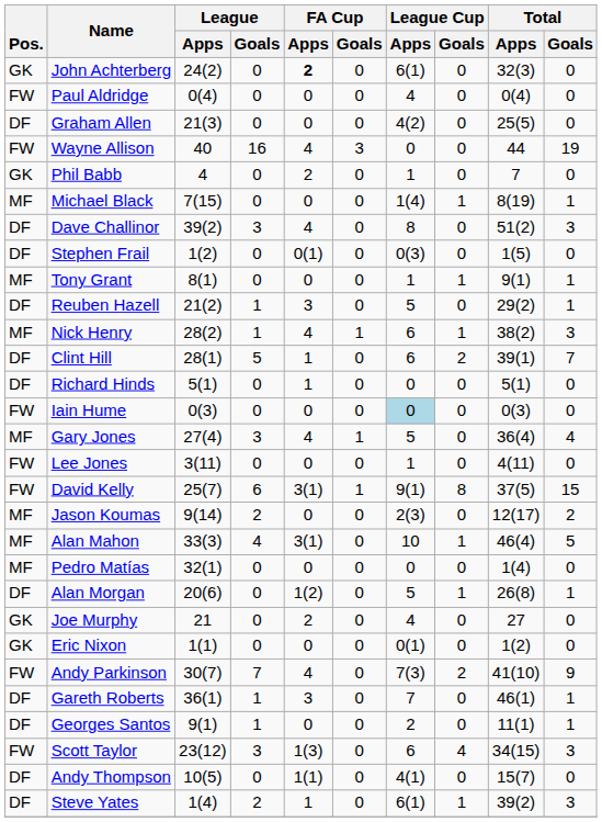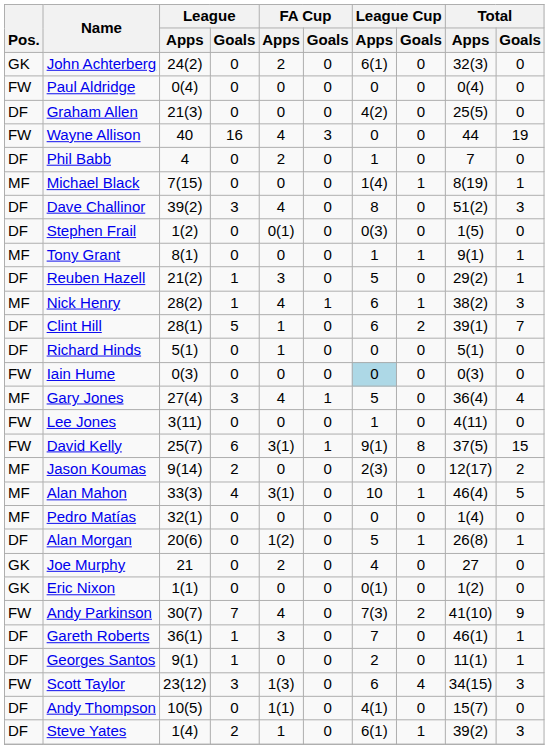 <table class="wikitable" style="text-align:center">
 <tr>
 <th rowspan="2" valign="bottom">Pos.</th>
 <th rowspan="2">Name</th>
 <th colspan="2" width="85">League</th>
 <th colspan="2" width="85">FA Cup</th>
 <th colspan="2" width="85">League Cup</th>
 <th colspan="2" width="85">Total</th>
 </tr>
 <tr>
 <th>Apps</th>
 <th>Goals</th>
 <th>Apps</th>
 <th>Goals</th>
 <th>Apps</th>
 <th>Goals</th>
 <th>Apps</th>
 <th>Goals</th>
 </tr>
 <tr>
 <td align="left">GK</td>
 <td align="left"> <a href='#'>John Achterberg</a></td>
 <td>24(2)</td>
 <td>0</td>
-<td><strong>2</strong></td>
+<td>2</td>
 <td>0</td>
 <td>6(1)</td>
 <td>0</td>
 <td>32(3)</td>
 <td>0</td>
 </tr>
 <tr>
 <td align="left">FW</td>
 <td align="left"> <a href='#'>Paul Aldridge</a></td>
 <td>0(4)</td>
 <td>0</td>
 <td>0</td>
 <td>0</td>
-<td>4</td>
+<td>0</td>
 <td>0</td>
 <td>0(4)</td>
 <td>0</td>
 </tr>
 <tr>
 <td align="left">DF</td>
 <td align="left"> <a href='#'>Graham Allen</a></td>
 <td>21(3)</td>
 <td>0</td>
 <td>0</td>
 <td>0</td>
 <td>4(2)</td>
 <td>0</td>
 <td>25(5)</td>
 <td>0</td>
 </tr>
 <tr>
 <td align="left">FW</td>
 <td align="left"> <a href='#'>Wayne Allison</a></td>
 <td>40</td>
 <td>16</td>
 <td>4</td>
 <td>3</td>
 <td>0</td>
 <td>0</td>
 <td>44</td>
 <td>19</td>
 </tr>
 <tr>
-<td align="left">GK</td>
+<td align="left">DF</td>
 <td align="left"> <a href='#'>Phil Babb</a></td>
 <td>4</td>
 <td>0</td>
 <td>2</td>
 <td>0</td>
 <td>1</td>
 <td>0</td>
 <td>7</td>
 <td>0</td>
 </tr>
 <tr>
 <td align="left">MF</td>
 <td align="left"> <a href='#'>Michael Black</a></td>
 <td>7(15)</td>
 <td>0</td>
 <td>0</td>
 <td>0</td>
 <td>1(4)</td>
 <td>1</td>
 <td>8(19)</td>
 <td>1</td>
 </tr>
 <tr>
 <td align="left">DF</td>
 <td align="left"> <a href='#'>Dave Challinor</a></td>
 <td>39(2)</td>
 <td>3</td>
 <td>4</td>
 <td>0</td>
 <td>8</td>
 <td>0</td>
 <td>51(2)</td>
 <td>3</td>
 </tr>
 <tr>
 <td align="left">DF</td>
 <td align="left"> <a href='#'>Stephen Frail</a></td>
 <td>1(2)</td>
 <td>0</td>
 <td>0(1)</td>
 <td>0</td>
 <td>0(3)</td>
 <td>0</td>
 <td>1(5)</td>
 <td>0</td>
 </tr>
 <tr>
 <td align="left">MF</td>
 <td align="left"> <a href='#'>Tony Grant</a></td>
 <td>8(1)</td>
 <td>0</td>
 <td>0</td>
 <td>0</td>
 <td>1</td>
 <td>1</td>
 <td>9(1)</td>
 <td>1</td>
 </tr>
 <tr>
 <td align="left">DF</td>
 <td align="left"> <a href='#'>Reuben Hazell</a></td>
 <td>21(2)</td>
 <td>1</td>
 <td>3</td>
 <td>0</td>
 <td>5</td>
 <td>0</td>
 <td>29(2)</td>
 <td>1</td>
 </tr>
 <tr>
 <td align="left">MF</td>
 <td align="left"> <a href='#'>Nick Henry</a></td>
 <td>28(2)</td>
 <td>1</td>
 <td>4</td>
 <td>1</td>
 <td>6</td>
 <td>1</td>
 <td>38(2)</td>
 <td>3</td>
 </tr>
 <tr>
 <td align="left">DF</td>
 <td align="left"> <a href='#'>Clint Hill</a></td>
 <td>28(1)</td>
 <td>5</td>
 <td>1</td>
 <td>0</td>
 <td>6</td>
 <td>2</td>
 <td>39(1)</td>
 <td>7</td>
 </tr>
 <tr>
 <td align="left">DF</td>
 <td align="left"> <a href='#'>Richard Hinds</a></td>
 <td>5(1)</td>
 <td>0</td>
 <td>1</td>
 <td>0</td>
 <td>0</td>
 <td>0</td>
 <td>5(1)</td>
 <td>0</td>
 </tr>
 <tr>
 <td align="left">FW</td>
 <td align="left"> <a href='#'>Iain Hume</a></td>
 <td>0(3)</td>
 <td>0</td>
 <td>0</td>
 <td>0</td>
 <td style="background: lightblue;">0</td>
 <td>0</td>
 <td>0(3)</td>
 <td>0</td>
 </tr>
 <tr>
 <td align="left">MF</td>
 <td align="left"> <a href='#'>Gary Jones</a></td>
 <td>27(4)</td>
 <td>3</td>
 <td>4</td>
 <td>1</td>
 <td>5</td>
 <td>0</td>
 <td>36(4)</td>
 <td>4</td>
 </tr>
 <tr>
 <td align="left">FW</td>
 <td align="left"> <a href='#'>Lee Jones</a></td>
 <td>3(11)</td>
 <td>0</td>
 <td>0</td>
 <td>0</td>
 <td>1</td>
 <td>0</td>
 <td>4(11)</td>
 <td>0</td>
 </tr>
 <tr>
 <td align="left">FW</td>
 <td align="left"> <a href='#'>David Kelly</a></td>
 <td>25(7)</td>
 <td>6</td>
 <td>3(1)</td>
 <td>1</td>
 <td>9(1)</td>
 <td>8</td>
 <td>37(5)</td>
 <td>15</td>
 </tr>
 <tr>
 <td align="left">MF</td>
 <td align="left"> <a href='#'>Jason Koumas</a></td>
 <td>9(14)</td>
 <td>2</td>
 <td>0</td>
 <td>0</td>
 <td>2(3)</td>
 <td>0</td>
 <td>12(17)</td>
 <td>2</td>
 </tr>
 <tr>
 <td align="left">MF</td>
 <td align="left"> <a href='#'>Alan Mahon</a></td>
 <td>33(3)</td>
 <td>4</td>
 <td>3(1)</td>
 <td>0</td>
 <td>10</td>
 <td>1</td>
 <td>46(4)</td>
 <td>5</td>
 </tr>
 <tr>
 <td align="left">MF</td>
 <td align="left"> <a href='#'>Pedro Matías</a></td>
 <td>32(1)</td>
 <td>0</td>
 <td>0</td>
 <td>0</td>
 <td>0</td>
 <td>0</td>
 <td>1(4)</td>
 <td>0</td>
 </tr>
 <tr>
 <td align="left">DF</td>
 <td align="left"> <a href='#'>Alan Morgan</a></td>
 <td>20(6)</td>
 <td>0</td>
 <td>1(2)</td>
 <td>0</td>
 <td>5</td>
 <td>1</td>
 <td>26(8)</td>
 <td>1</td>
 </tr>
 <tr>
 <td align="left">GK</td>
 <td align="left"> <a href='#'>Joe Murphy</a></td>
 <td>21</td>
 <td>0</td>
 <td>2</td>
 <td>0</td>
 <td>4</td>
 <td>0</td>
 <td>27</td>
 <td>0</td>
 </tr>
 <tr>
 <td align="left">GK</td>
 <td align="left"> <a href='#'>Eric Nixon</a></td>
 <td>1(1)</td>
 <td>0</td>
 <td>0</td>
 <td>0</td>
 <td>0(1)</td>
 <td>0</td>
 <td>1(2)</td>
 <td>0</td>
 </tr>
 <tr>
 <td align="left">FW</td>
 <td align="left"> <a href='#'>Andy Parkinson</a></td>
 <td>30(7)</td>
 <td>7</td>
 <td>4</td>
 <td>0</td>
 <td>7(3)</td>
 <td>2</td>
 <td>41(10)</td>
 <td>9</td>
 </tr>
 <tr>
 <td align="left">DF</td>
 <td align="left"> <a href='#'>Gareth Roberts</a></td>
 <td>36(1)</td>
 <td>1</td>
 <td>3</td>
 <td>0</td>
 <td>7</td>
 <td>0</td>
 <td>46(1)</td>
 <td>1</td>
 </tr>
 <tr>
 <td align="left">DF</td>
 <td align="left"> <a href='#'>Georges Santos</a></td>
 <td>9(1)</td>
 <td>1</td>
 <td>0</td>
 <td>0</td>
 <td>2</td>
 <td>0</td>
 <td>11(1)</td>
 <td>1</td>
 </tr>
 <tr>
 <td align="left">FW</td>
 <td align="left"> <a href='#'>Scott Taylor</a></td>
 <td>23(12)</td>
 <td>3</td>
 <td>1(3)</td>
 <td>0</td>
 <td>6</td>
 <td>4</td>
 <td>34(15)</td>
 <td>3</td>
 </tr>
 <tr>
 <td align="left">DF</td>
 <td align="left"> <a href='#'>Andy Thompson</a></td>
 <td>10(5)</td>
 <td>0</td>
 <td>1(1)</td>
 <td>0</td>
 <td>4(1)</td>
 <td>0</td>
 <td>15(7)</td>
 <td>0</td>
 </tr>
 <tr>
 <td align="left">DF</td>
 <td align="left"> <a href='#'>Steve Yates</a></td>
 <td>1(4)</td>
 <td>2</td>
 <td>1</td>
 <td>0</td>
 <td>6(1)</td>
 <td>1</td>
 <td>39(2)</td>
 <td>3</td>
 </tr>
 <tr>
 </tr>
 </table>
